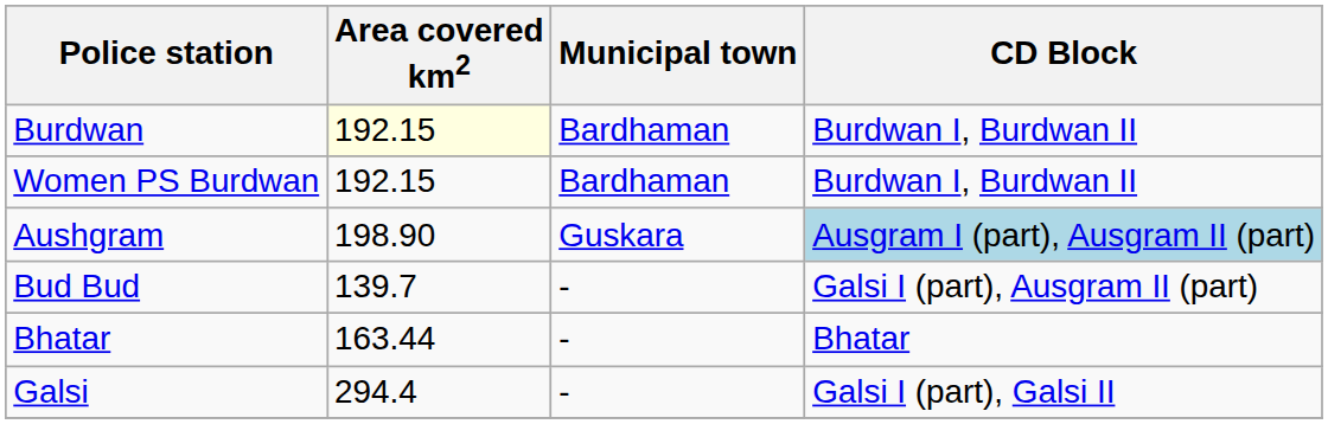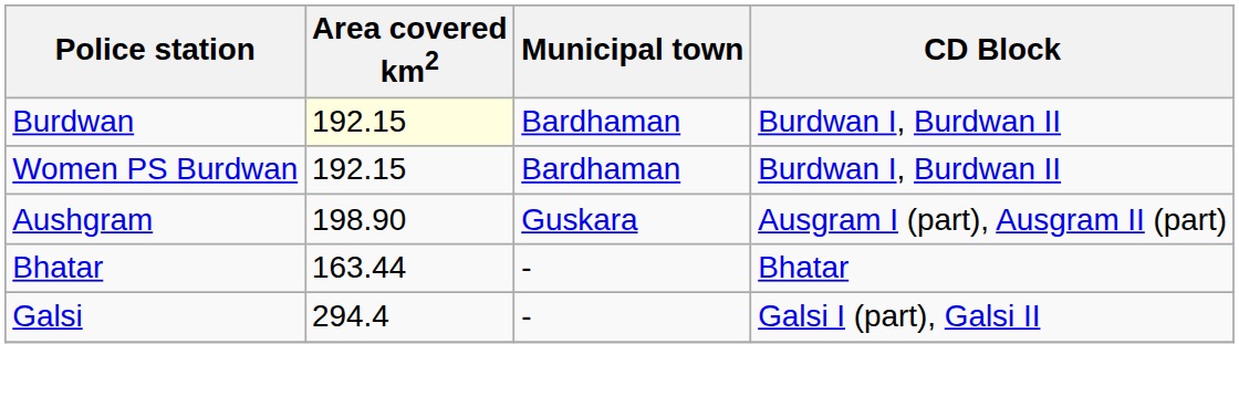 <table class="wikitable sortable">
 <tr>
 <th>Police station</th>
 <th>Area covered<br>km<sup>2</sup></th>
 <th>Municipal town</th>
 <th>CD Block</th>
 </tr>
 <tr>
 <td><a href='#'>Burdwan</a></td>
 <td style="background: lightyellow;">192.15</td>
 <td><a href='#'>Bardhaman</a></td>
 <td><a href='#'>Burdwan I</a>, <a href='#'>Burdwan II</a></td>
 </tr>
 <tr>
 <td><a href='#'>Women PS Burdwan</a></td>
 <td>192.15</td>
 <td><a href='#'>Bardhaman</a></td>
 <td><a href='#'>Burdwan I</a>, <a href='#'>Burdwan II</a></td>
 </tr>
 <tr>
 <td><a href='#'>Aushgram</a></td>
 <td>198.90</td>
 <td><a href='#'>Guskara</a></td>
-<td style="background: lightblue;"><a href='#'>Ausgram I</a> (part), <a href='#'>Ausgram II</a> (part)</td>
-</tr>
-<tr>
-<td><a href='#'>Bud Bud</a></td>
-<td>139.7</td>
-<td>-</td>
-<td><a href='#'>Galsi I</a> (part), <a href='#'>Ausgram II</a> (part)</td>
+<td><a href='#'>Ausgram I</a> (part), <a href='#'>Ausgram II</a> (part)</td>
 </tr>
 <tr>
 <td><a href='#'>Bhatar</a></td>
 <td>163.44</td>
 <td>-</td>
 <td><a href='#'>Bhatar</a></td>
 </tr>
 <tr>
 <td><a href='#'>Galsi</a></td>
 <td>294.4</td>
 <td>-</td>
 <td><a href='#'>Galsi I</a> (part), <a href='#'>Galsi II</a></td>
 </tr>
 <tr>
 </tr>
 </table>
